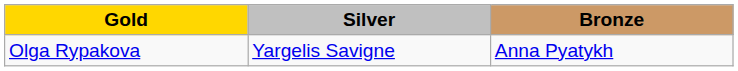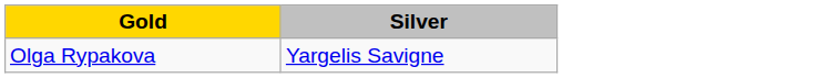 <table class="wikitable" style="text-align:left">
 <tr align="center">
 <td width=200 bgcolor=gold><strong>Gold</strong></td>
 <td width=200 bgcolor=silver><strong>Silver</strong></td>
-<td width=200 bgcolor=CC9966><strong>Bronze</strong></td>
 </tr>
 <tr>
 <td><a href='#'>Olga Rypakova</a><br><em></em></td>
 <td><a href='#'>Yargelis Savigne</a><br><em></em></td>
-<td><a href='#'>Anna Pyatykh</a><br><em></em></td>
 </tr>
 </table>
